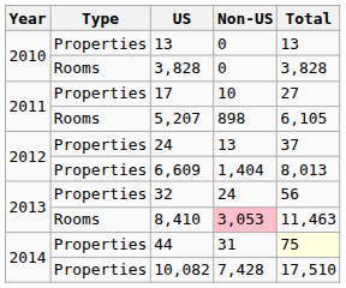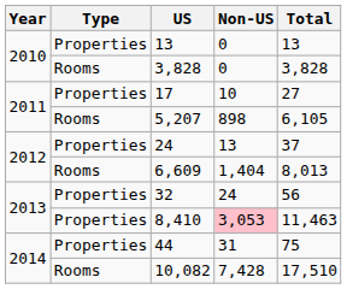 <table class="wikitable mw-collapsible mw-collapsed">
 <tr>
 <th class="unsortable">Year</th>
 <th>Type</th>
 <th>US</th>
 <th>Non-US</th>
 <th>Total</th>
 </tr>
 <tr>
 <td rowspan=2>2010</td>
 <td>Properties</td>
 <td>13</td>
 <td>0</td>
 <td>13</td>
 </tr>
 <tr>
 <td>Rooms</td>
 <td>3,828</td>
 <td>0</td>
 <td>3,828</td>
 </tr>
 <tr>
 <td rowspan=2>2011</td>
 <td>Properties</td>
 <td>17</td>
 <td>10</td>
 <td>27</td>
 </tr>
 <tr>
 <td>Rooms</td>
 <td>5,207</td>
 <td>898</td>
 <td>6,105</td>
 </tr>
 <tr>
 <td rowspan=2>2012</td>
 <td>Properties</td>
 <td>24</td>
 <td>13</td>
 <td>37</td>
 </tr>
 <tr>
-<td>Properties</td>
+<td>Rooms</td>
 <td>6,609</td>
 <td>1,404</td>
 <td>8,013</td>
 </tr>
 <tr>
 <td rowspan=2>2013</td>
 <td>Properties</td>
 <td>32</td>
 <td>24</td>
 <td>56</td>
 </tr>
 <tr>
-<td>Rooms</td>
+<td>Properties</td>
 <td>8,410</td>
 <td style="background: pink;">3,053</td>
 <td>11,463</td>
 </tr>
 <tr>
 <td rowspan=2>2014</td>
 <td>Properties</td>
 <td>44</td>
 <td>31</td>
-<td style="background: lightyellow;">75</td>
+<td>75</td>
 </tr>
 <tr>
-<td>Properties</td>
+<td>Rooms</td>
 <td>10,082</td>
 <td>7,428</td>
 <td>17,510</td>
 </tr>
 </table>
